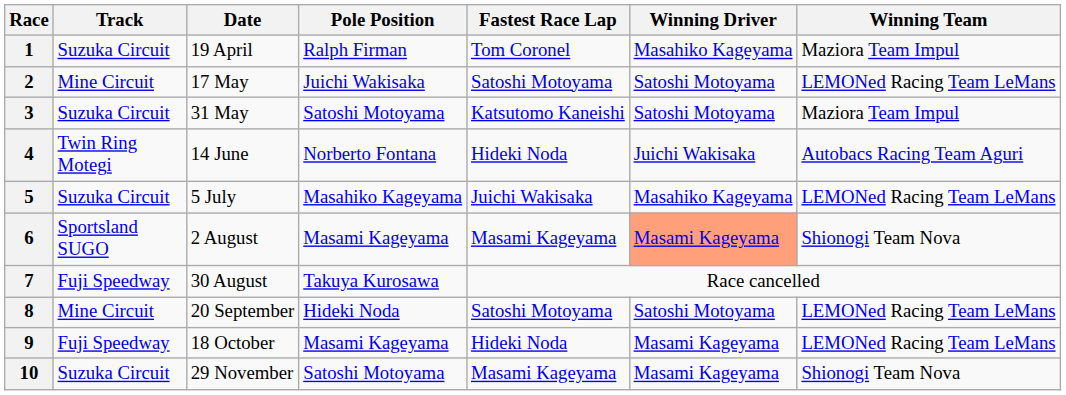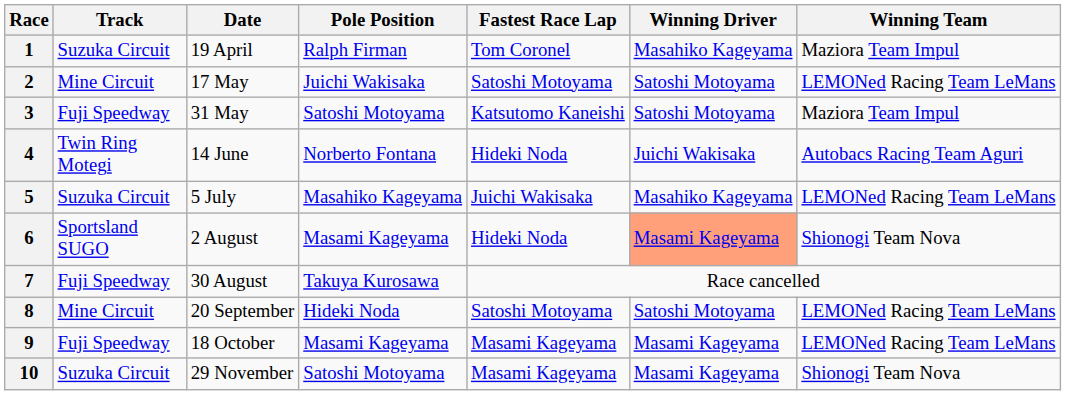 <table class="wikitable" style="font-size:85%">
 <tr>
 <th>Race</th>
 <th>Track</th>
 <th>Date</th>
 <th>Pole Position</th>
 <th>Fastest Race Lap</th>
 <th>Winning Driver</th>
 <th>Winning Team</th>
 </tr>
 <tr>
 <th>1</th>
 <td width="90" align="left"><a href='#'>Suzuka Circuit</a></td>
 <td align="left">19 April</td>
 <td align="left"> <a href='#'>Ralph Firman</a></td>
 <td align="left"> <a href='#'>Tom Coronel</a></td>
 <td align="left"> <a href='#'>Masahiko Kageyama</a></td>
 <td>Maziora <a href='#'>Team Impul</a></td>
 </tr>
 <tr>
 <th>2</th>
 <td align="left"><a href='#'>Mine Circuit</a></td>
 <td align="left">17 May</td>
 <td align="left"> <a href='#'>Juichi Wakisaka</a></td>
 <td align="left"> <a href='#'>Satoshi Motoyama</a></td>
 <td align="left"> <a href='#'>Satoshi Motoyama</a></td>
 <td><a href='#'>LEMONed</a> Racing <a href='#'>Team LeMans</a></td>
 </tr>
 <tr>
 <th>3</th>
-<td align="left"><a href='#'>Suzuka Circuit</a></td>
+<td align="left"><a href='#'>Fuji Speedway</a></td>
 <td align="left">31 May</td>
 <td align="left"> <a href='#'>Satoshi Motoyama</a></td>
 <td align="left"> <a href='#'>Katsutomo Kaneishi</a></td>
 <td align="left"> <a href='#'>Satoshi Motoyama</a></td>
 <td>Maziora <a href='#'>Team Impul</a></td>
 </tr>
 <tr>
 <th>4</th>
 <td align="left"><a href='#'>Twin Ring Motegi</a></td>
 <td align="left">14 June</td>
 <td align="left"> <a href='#'>Norberto Fontana</a></td>
 <td align="left"> <a href='#'>Hideki Noda</a></td>
 <td align="left"> <a href='#'>Juichi Wakisaka</a></td>
 <td><a href='#'>Autobacs Racing Team Aguri</a></td>
 </tr>
 <tr>
 <th>5</th>
 <td align="left"><a href='#'>Suzuka Circuit</a></td>
 <td align="left">5 July</td>
 <td align="left"> <a href='#'>Masahiko Kageyama</a></td>
 <td align="left"> <a href='#'>Juichi Wakisaka</a></td>
 <td align="left"> <a href='#'>Masahiko Kageyama</a></td>
 <td><a href='#'>LEMONed</a> Racing <a href='#'>Team LeMans</a></td>
 </tr>
 <tr>
 <th>6</th>
 <td align="left"><a href='#'>Sportsland SUGO</a></td>
 <td align="left">2 August</td>
 <td align="left"> <a href='#'>Masami Kageyama</a></td>
-<td align="left"> <a href='#'>Masami Kageyama</a></td>
+<td align="left"> <a href='#'>Hideki Noda</a></td>
 <td align="left" style="background: lightsalmon;"> <a href='#'>Masami Kageyama</a></td>
 <td><a href='#'>Shionogi</a> Team Nova</td>
 </tr>
 <tr>
 <th>7</th>
 <td align="left"><a href='#'>Fuji Speedway</a></td>
 <td align="left">30 August</td>
 <td align="left"> <a href='#'>Takuya Kurosawa</a></td>
 <td colspan="3" align="center">Race cancelled</td>
 </tr>
 <tr>
 <th>8</th>
 <td align="left"><a href='#'>Mine Circuit</a></td>
 <td align="left">20 September</td>
 <td align="left"> <a href='#'>Hideki Noda</a></td>
 <td align="left"> <a href='#'>Satoshi Motoyama</a></td>
 <td align="left"> <a href='#'>Satoshi Motoyama</a></td>
 <td><a href='#'>LEMONed</a> Racing <a href='#'>Team LeMans</a></td>
 </tr>
 <tr>
 <th>9</th>
 <td align="left"><a href='#'>Fuji Speedway</a></td>
 <td align="left">18 October</td>
 <td align="left"> <a href='#'>Masami Kageyama</a></td>
-<td align="left"> <a href='#'>Hideki Noda</a></td>
+<td align="left"> <a href='#'>Masami Kageyama</a></td>
 <td align="left"> <a href='#'>Masami Kageyama</a></td>
 <td><a href='#'>LEMONed</a> Racing <a href='#'>Team LeMans</a></td>
 </tr>
 <tr>
 <th>10</th>
 <td align="left"><a href='#'>Suzuka Circuit</a></td>
 <td align="left">29 November</td>
 <td align="left"> <a href='#'>Satoshi Motoyama</a></td>
 <td align="left"> <a href='#'>Masami Kageyama</a></td>
 <td align="left"> <a href='#'>Masami Kageyama</a></td>
 <td><a href='#'>Shionogi</a> Team Nova</td>
 </tr>
 </table>
